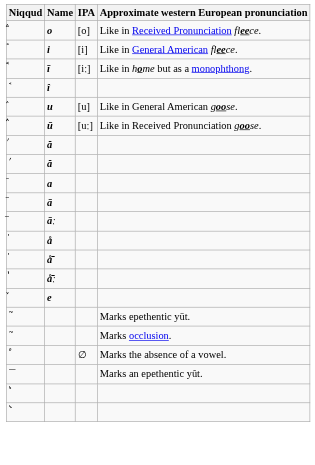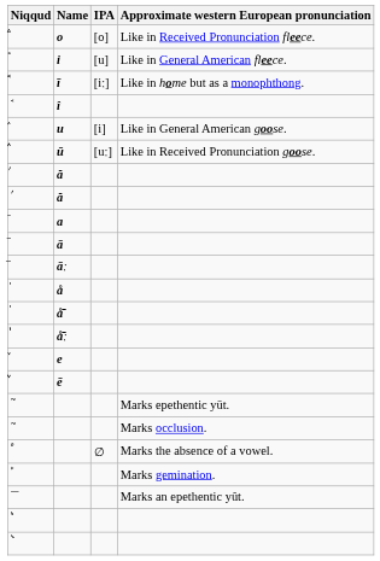 <table class="wikitable">
 <tr>
 <th>Niqqud</th>
 <th>Name</th>
 <th>IPA</th>
 <th>Approximate western European pronunciation</th>
 </tr>
 <tr>
 <td>ࠫ</td>
 <td><strong><em>o</em></strong></td>
 <td>[o]</td>
 <td>Like in <a href='#'>Received Pronunciation</a> <em>fl<strong><u>ee</u></strong>ce</em>.</td>
 </tr>
 <tr>
 <td>ࠪ</td>
 <td><strong><em>i</em></strong></td>
-<td>[i]</td>
+<td>[u]</td>
 <td>Like in <a href='#'>General American</a> <em>fl<strong><u>ee</u></strong>ce</em>.</td>
 </tr>
 <tr>
 <td>ࠩ</td>
 <td><strong><em>ī</em></strong></td>
 <td>[iː]</td>
 <td>Like in <em>h<strong><u>o</u></strong>me</em> but as a <a href='#'>monophthong</a>.</td>
 </tr>
 <tr>
 <td>ࠨ</td>
 <td><strong><em>î</em></strong></td>
 <td></td>
 <td></td>
 </tr>
 <tr>
 <td>ࠧ</td>
 <td><strong><em>u</em></strong></td>
-<td>[u]</td>
+<td>[i]</td>
 <td>Like in General American <em>g<strong><u>oo</u></strong>se</em>.</td>
 </tr>
 <tr>
 <td>ࠦ</td>
 <td><strong><em>ū</em></strong></td>
 <td>[uː]</td>
 <td>Like in Received Pronunciation <em>g<strong><u>oo</u></strong>se</em>.</td>
 </tr>
 <tr>
 <td>ࠥ</td>
 <td><strong><em>ă</em></strong></td>
 <td></td>
 <td></td>
 </tr>
 <tr>
 <td>ࠤ</td>
 <td><strong><em>ă</em></strong></td>
 <td></td>
 <td></td>
 </tr>
 <tr>
 <td>ࠣ</td>
 <td><strong><em>a</em></strong></td>
 <td></td>
 <td></td>
 </tr>
 <tr>
 <td>ࠢ</td>
 <td><strong><em>ā</em></strong></td>
 <td></td>
 <td></td>
 </tr>
 <tr>
 <td>ࠡ</td>
 <td><strong><em>āː</em></strong></td>
 <td></td>
 <td></td>
 </tr>
 <tr>
 <td>ࠠ</td>
 <td><strong><em>å</em></strong></td>
 <td></td>
 <td></td>
 </tr>
 <tr>
 <td>ࠠ</td>
 <td><strong><em>å̄</em></strong></td>
 <td></td>
 <td></td>
 </tr>
 <tr>
 <td>ࠞ</td>
 <td><strong><em>å̄ː</em></strong></td>
 <td></td>
 <td></td>
 </tr>
 <tr>
 <td>ࠝ</td>
 <td><strong><em>e</em></strong></td>
 <td></td>
 <td></td>
 </tr>
 <tr>
+<td>ࠜ</td>
+<td><strong><em>ē</em></strong></td>
+<td></td>
+<td></td>
+</tr>
+<tr>
 <td>ࠛ</td>
 <td></td>
 <td></td>
 <td>Marks epethentic yūt.</td>
 </tr>
 <tr>
 <td>ࠚ</td>
 <td></td>
 <td></td>
 <td>Marks <a href='#'>occlusion</a>.</td>
 </tr>
 <tr>
 <td>ࠬ</td>
 <td></td>
 <td>∅</td>
 <td>Marks the absence of a vowel.</td>
+</tr>
+<tr>
+<td>࠙</td>
+<td></td>
+<td></td>
+<td>Marks <a href='#'>gemination</a>.</td>
 </tr>
 <tr>
 <td>࠘</td>
 <td></td>
 <td></td>
 <td>Marks an epethentic yût.</td>
 </tr>
 <tr>
 <td>ࠗ</td>
 <td></td>
 <td></td>
 <td></td>
 </tr>
 <tr>
 <td>ࠖ</td>
 <td></td>
 <td></td>
 <td></td>
 </tr>
 </table>
